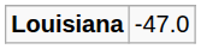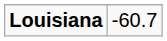 <table class="wikitable">
 <tr align="center">
 </tr>
 <tr align="center">
 <td><strong>Louisiana</strong></td>
-<td>-47.0</td>
+<td>-60.7</td>
 </tr>
 </table>
